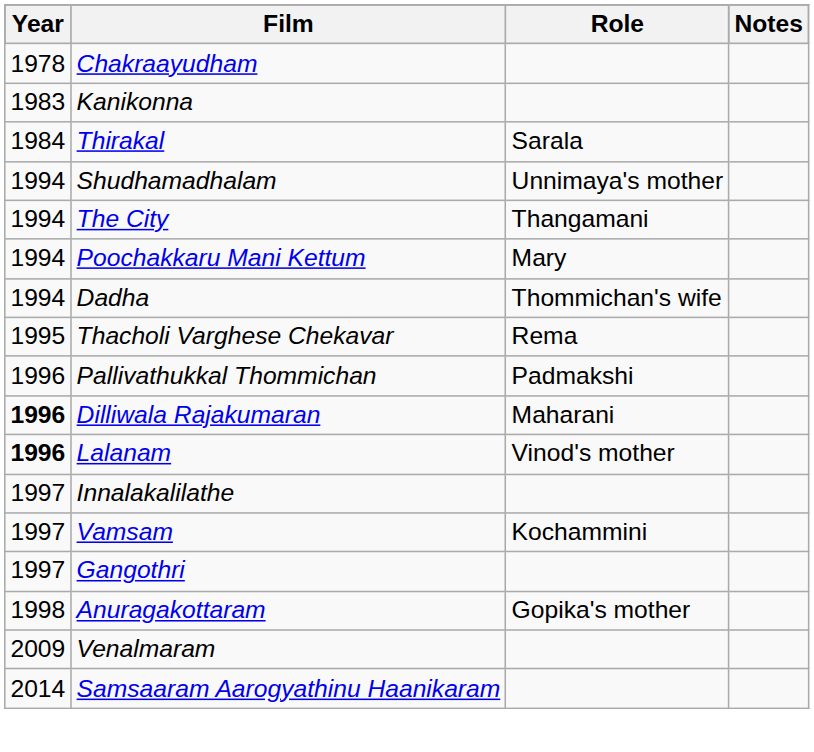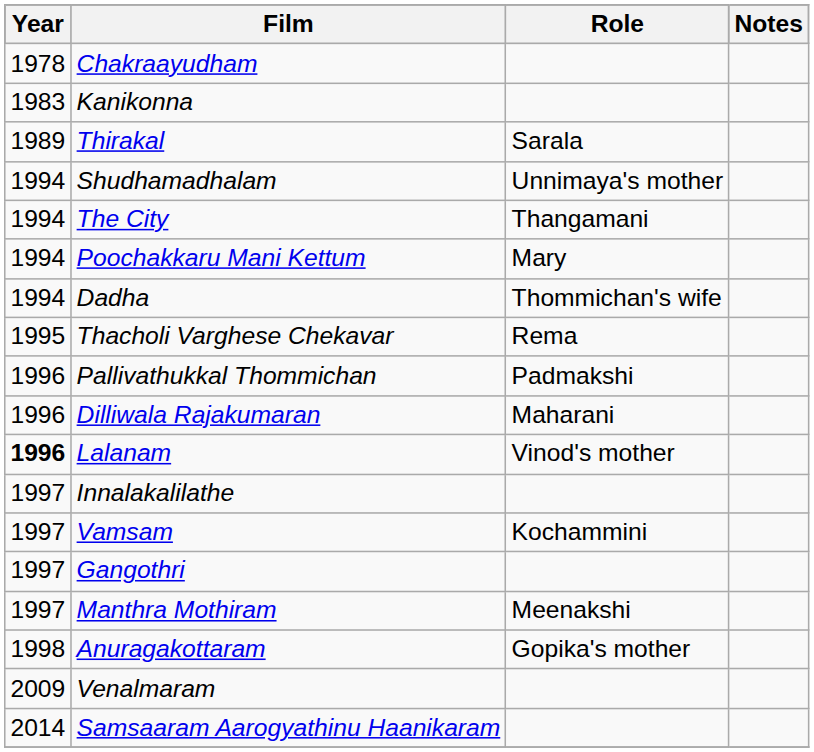 <table class="wikitable sortable">
 <tr style="background:#000;">
 <th>Year</th>
 <th>Film</th>
 <th>Role</th>
 <th class="unsortable">Notes</th>
 </tr>
 <tr>
 <td>1978</td>
 <td><em><a href='#'>Chakraayudham</a></em></td>
 <td></td>
 <td></td>
 </tr>
 <tr>
 <td>1983</td>
 <td><em>Kanikonna</em></td>
 <td></td>
 <td></td>
 </tr>
 <tr>
-<td>1984</td>
+<td>1989</td>
 <td><em><a href='#'>Thirakal</a></em></td>
 <td>Sarala</td>
 <td></td>
 </tr>
 <tr>
 <td>1994</td>
 <td><em>Shudhamadhalam</em></td>
 <td>Unnimaya's mother</td>
 <td></td>
 </tr>
 <tr>
 <td>1994</td>
 <td><em><a href='#'>The City</a></em></td>
 <td>Thangamani</td>
 <td></td>
 </tr>
 <tr>
 <td>1994</td>
 <td><em><a href='#'>Poochakkaru Mani Kettum</a> </em></td>
 <td>Mary</td>
 <td></td>
 </tr>
 <tr>
 <td>1994</td>
 <td><em>Dadha</em></td>
 <td>Thommichan's wife</td>
 <td></td>
 </tr>
 <tr>
 <td>1995</td>
 <td><em>Thacholi Varghese Chekavar </em></td>
 <td>Rema</td>
 <td></td>
 </tr>
 <tr>
 <td>1996</td>
 <td><em>Pallivathukkal Thommichan</em></td>
 <td>Padmakshi</td>
 <td></td>
 </tr>
 <tr>
-<td><strong>1996</strong></td>
+<td>1996</td>
 <td><em><a href='#'>Dilliwala Rajakumaran</a></em></td>
 <td>Maharani</td>
 <td></td>
 </tr>
 <tr>
 <td><strong>1996</strong></td>
 <td><em><a href='#'>Lalanam</a></em></td>
 <td>Vinod's mother</td>
 <td></td>
 </tr>
 <tr>
 <td>1997</td>
 <td><em>Innalakalilathe</em></td>
 <td></td>
 <td></td>
 </tr>
 <tr>
 <td>1997</td>
 <td><em><a href='#'>Vamsam</a></em></td>
 <td>Kochammini</td>
 <td></td>
 </tr>
 <tr>
 <td>1997</td>
 <td><em><a href='#'>Gangothri</a></em></td>
 <td></td>
 <td></td>
 </tr>
 <tr>
+<td>1997</td>
+<td><em><a href='#'>Manthra Mothiram</a></em></td>
+<td>Meenakshi</td>
+<td></td>
+</tr>
+<tr>
 <td>1998</td>
 <td><em><a href='#'>Anuragakottaram</a></em></td>
 <td>Gopika's mother</td>
 <td></td>
 </tr>
 <tr>
 <td>2009</td>
 <td><em>Venalmaram</em></td>
 <td></td>
 <td></td>
 </tr>
 <tr>
 <td>2014</td>
 <td><em><a href='#'>Samsaaram Aarogyathinu Haanikaram</a></em></td>
 <td></td>
 <td></td>
 </tr>
 <tr>
 </tr>
 </table>
